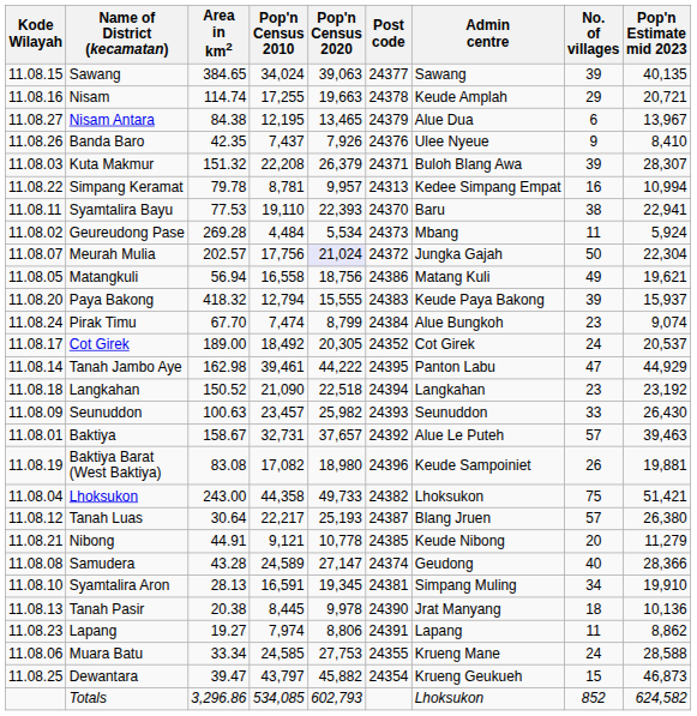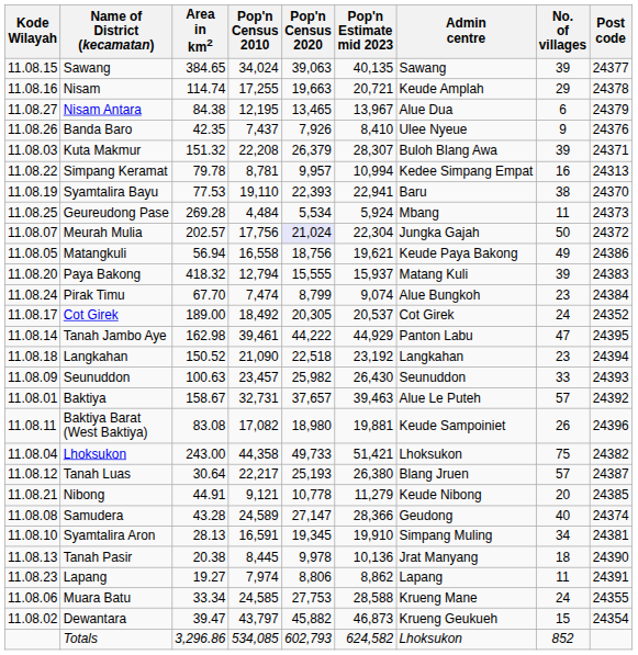 <table class="sortable wikitable">
 <tr>
 <th>Kode <br>Wilayah</th>
 <th>Name of <br>District<br>(<em>kecamatan</em>)</th>
 <th>Area <br>in <br>km<sup>2</sup></th>
 <th>Pop'n<br>Census<br>2010</th>
 <th>Pop'n<br>Census<br>2020</th>
-<th>Post<br>code</th>
+<th>Pop'n<br>Estimate<br>mid 2023</th>
 <th>Admin <br> centre</th>
 <th>No.<br>of <br> villages</th>
-<th>Pop'n<br>Estimate<br>mid 2023</th>
+<th>Post<br>code</th>
 </tr>
 <tr>
 <td>11.08.15</td>
 <td>Sawang </td>
 <td align="right">384.65</td>
 <td align="right">34,024</td>
 <td align="right">39,063</td>
-<td>24377</td>
+<td align="right">40,135</td>
 <td>Sawang</td>
 <td align="center">39</td>
-<td align="right">40,135</td>
+<td>24377</td>
 </tr>
 <tr>
 <td>11.08.16</td>
 <td>Nisam </td>
 <td align="right">114.74</td>
 <td align="right">17,255</td>
 <td align="right">19,663</td>
-<td>24378</td>
+<td align="right">20,721</td>
 <td>Keude Amplah</td>
 <td align="center">29</td>
-<td align="right">20,721</td>
+<td>24378</td>
 </tr>
 <tr>
 <td>11.08.27</td>
 <td><a href='#'>Nisam Antara</a></td>
 <td align="right">84.38</td>
 <td align="right">12,195</td>
 <td align="right">13,465</td>
-<td>24379</td>
+<td align="right">13,967</td>
 <td>Alue Dua</td>
 <td align="center">6</td>
-<td align="right">13,967</td>
+<td>24379</td>
 </tr>
 <tr>
 <td>11.08.26</td>
 <td>Banda Baro </td>
 <td align="right">42.35</td>
 <td align="right">7,437</td>
 <td align="right">7,926</td>
-<td>24376</td>
+<td align="right">8,410</td>
 <td>Ulee Nyeue</td>
 <td align="center">9</td>
-<td align="right">8,410</td>
+<td>24376</td>
 </tr>
 <tr>
 <td>11.08.03</td>
 <td>Kuta Makmur </td>
 <td align="right">151.32</td>
 <td align="right">22,208</td>
 <td align="right">26,379</td>
-<td>24371</td>
+<td align="right">28,307</td>
 <td>Buloh Blang Awa</td>
 <td align="center">39</td>
-<td align="right">28,307</td>
+<td>24371</td>
 </tr>
 <tr>
 <td>11.08.22</td>
 <td>Simpang Keramat </td>
 <td align="right">79.78</td>
 <td align="right">8,781</td>
 <td align="right">9,957</td>
-<td>24313</td>
+<td align="right">10,994</td>
 <td>Kedee Simpang Empat</td>
 <td align="center">16</td>
-<td align="right">10,994</td>
+<td>24313</td>
 </tr>
 <tr>
-<td>11.08.11</td>
+<td>11.08.19</td>
 <td>Syamtalira Bayu </td>
 <td align="right">77.53</td>
 <td align="right">19,110</td>
 <td align="right">22,393</td>
-<td>24370</td>
+<td align="right">22,941</td>
 <td>Baru</td>
 <td align="center">38</td>
-<td align="right">22,941</td>
+<td>24370</td>
 </tr>
 <tr>
-<td>11.08.02</td>
+<td>11.08.25</td>
 <td>Geureudong Pase </td>
 <td align="right">269.28</td>
 <td align="right">4,484</td>
 <td align="right">5,534</td>
-<td>24373</td>
+<td align="right">5,924</td>
 <td>Mbang</td>
 <td align="center">11</td>
-<td align="right">5,924</td>
+<td>24373</td>
 </tr>
 <tr>
 <td>11.08.07</td>
 <td>Meurah Mulia </td>
 <td align="right">202.57</td>
 <td align="right">17,756</td>
 <td align="right" style="background: lavender;">21,024</td>
-<td>24372</td>
+<td align="right">22,304</td>
 <td>Jungka Gajah</td>
 <td align="center">50</td>
-<td align="right">22,304</td>
+<td>24372</td>
 </tr>
 <tr>
 <td>11.08.05</td>
 <td>Matangkuli </td>
 <td align="right">56.94</td>
 <td align="right">16,558</td>
 <td align="right">18,756</td>
+<td align="right">19,621</td>
+<td>Keude Paya Bakong</td>
+<td align="center">49</td>
 <td>24386</td>
-<td>Matang Kuli</td>
-<td align="center">49</td>
-<td align="right">19,621</td>
 </tr>
 <tr>
 <td>11.08.20</td>
 <td>Paya Bakong </td>
 <td align="right">418.32</td>
 <td align="right">12,794</td>
 <td align="right">15,555</td>
+<td align="right">15,937</td>
+<td>Matang Kuli</td>
+<td align="center">39</td>
 <td>24383</td>
-<td>Keude Paya Bakong</td>
-<td align="center">39</td>
-<td align="right">15,937</td>
 </tr>
 <tr>
 <td>11.08.24</td>
 <td>Pirak Timu </td>
 <td align="right">67.70</td>
 <td align="right">7,474</td>
 <td align="right">8,799</td>
-<td>24384</td>
+<td align="right">9,074</td>
 <td>Alue Bungkoh</td>
 <td align="center">23</td>
-<td align="right">9,074</td>
+<td>24384</td>
 </tr>
 <tr>
 <td>11.08.17</td>
 <td><a href='#'>Cot Girek</a></td>
 <td align="right">189.00</td>
 <td align="right">18,492</td>
 <td align="right">20,305</td>
-<td>24352</td>
+<td align="right">20,537</td>
 <td>Cot Girek</td>
 <td align="center">24</td>
-<td align="right">20,537</td>
+<td>24352</td>
 </tr>
 <tr>
 <td>11.08.14</td>
 <td>Tanah Jambo Aye </td>
 <td align="right">162.98</td>
 <td align="right">39,461</td>
 <td align="right">44,222</td>
-<td>24395</td>
+<td align="right">44,929</td>
 <td>Panton Labu</td>
 <td align="center">47</td>
-<td align="right">44,929</td>
+<td>24395</td>
 </tr>
 <tr>
 <td>11.08.18</td>
 <td>Langkahan </td>
 <td align="right">150.52</td>
 <td align="right">21,090</td>
 <td align="right">22,518</td>
-<td>24394</td>
+<td align="right">23,192</td>
 <td>Langkahan</td>
 <td align="center">23</td>
-<td align="right">23,192</td>
+<td>24394</td>
 </tr>
 <tr>
 <td>11.08.09</td>
 <td>Seunuddon </td>
 <td align="right">100.63</td>
 <td align="right">23,457</td>
 <td align="right">25,982</td>
-<td>24393</td>
+<td align="right">26,430</td>
 <td>Seunuddon</td>
 <td align="center">33</td>
-<td align="right">26,430</td>
+<td>24393</td>
 </tr>
 <tr>
 <td>11.08.01</td>
 <td>Baktiya </td>
 <td align="right">158.67</td>
 <td align="right">32,731</td>
 <td align="right">37,657</td>
-<td>24392</td>
+<td align="right">39,463</td>
 <td>Alue Le Puteh</td>
 <td align="center">57</td>
-<td align="right">39,463</td>
+<td>24392</td>
 </tr>
 <tr>
-<td>11.08.19</td>
+<td>11.08.11</td>
 <td>Baktiya Barat  <br>(West Baktiya)</td>
 <td align="right">83.08</td>
 <td align="right">17,082</td>
 <td align="right">18,980</td>
-<td>24396</td>
+<td align="right">19,881</td>
 <td>Keude Sampoiniet</td>
 <td align="center">26</td>
-<td align="right">19,881</td>
+<td>24396</td>
 </tr>
 <tr>
 <td>11.08.04</td>
 <td><a href='#'>Lhoksukon</a></td>
 <td align="right">243.00</td>
 <td align="right">44,358</td>
 <td align="right">49,733</td>
-<td>24382</td>
+<td align="right">51,421</td>
 <td>Lhoksukon</td>
 <td align="center">75</td>
-<td align="right">51,421</td>
+<td>24382</td>
 </tr>
 <tr>
 <td>11.08.12</td>
 <td>Tanah Luas </td>
 <td align="right">30.64</td>
 <td align="right">22,217</td>
 <td align="right">25,193</td>
-<td>24387</td>
+<td align="right">26,380</td>
 <td>Blang Jruen</td>
 <td align="center">57</td>
-<td align="right">26,380</td>
+<td>24387</td>
 </tr>
 <tr>
 <td>11.08.21</td>
 <td>Nibong </td>
 <td align="right">44.91</td>
 <td align="right">9,121</td>
 <td align="right">10,778</td>
-<td>24385</td>
+<td align="right">11,279</td>
 <td>Keude Nibong</td>
 <td align="center">20</td>
-<td align="right">11,279</td>
+<td>24385</td>
 </tr>
 <tr>
 <td>11.08.08</td>
 <td>Samudera </td>
 <td align="right">43.28</td>
 <td align="right">24,589</td>
 <td align="right">27,147</td>
-<td>24374</td>
+<td align="right">28,366</td>
 <td>Geudong</td>
 <td align="center">40</td>
-<td align="right">28,366</td>
+<td>24374</td>
 </tr>
 <tr>
 <td>11.08.10</td>
 <td>Syamtalira Aron </td>
 <td align="right">28.13</td>
 <td align="right">16,591</td>
 <td align="right">19,345</td>
-<td>24381</td>
+<td align="right">19,910</td>
 <td>Simpang Muling</td>
 <td align="center">34</td>
-<td align="right">19,910</td>
+<td>24381</td>
 </tr>
 <tr>
 <td>11.08.13</td>
 <td>Tanah Pasir </td>
 <td align="right">20.38</td>
 <td align="right">8,445</td>
 <td align="right">9,978</td>
-<td>24390</td>
+<td align="right">10,136</td>
 <td>Jrat Manyang</td>
 <td align="center">18</td>
-<td align="right">10,136</td>
+<td>24390</td>
 </tr>
 <tr>
 <td>11.08.23</td>
 <td>Lapang </td>
 <td align="right">19.27</td>
 <td align="right">7,974</td>
 <td align="right">8,806</td>
-<td>24391</td>
+<td align="right">8,862</td>
 <td>Lapang</td>
 <td align="center">11</td>
-<td align="right">8,862</td>
+<td>24391</td>
 </tr>
 <tr>
 <td>11.08.06</td>
 <td>Muara Batu </td>
 <td align="right">33.34</td>
 <td align="right">24,585</td>
 <td align="right">27,753</td>
-<td>24355</td>
+<td align="right">28,588</td>
 <td>Krueng Mane</td>
 <td align="center">24</td>
-<td align="right">28,588</td>
+<td>24355</td>
 </tr>
 <tr>
-<td>11.08.25</td>
+<td>11.08.02</td>
 <td>Dewantara </td>
 <td align="right">39.47</td>
 <td align="right">43,797</td>
 <td align="right">45,882</td>
-<td>24354</td>
+<td align="right">46,873</td>
 <td>Krueng Geukueh</td>
 <td align="center">15</td>
-<td align="right">46,873</td>
+<td>24354</td>
 </tr>
 <tr>
 <td></td>
 <td><em>Totals</em></td>
 <td align="right"><em>3,296.86</em></td>
 <td align="right"><em>534,085</em></td>
 <td align="right"><em>602,793</em></td>
-<td></td>
+<td align="right"><em>624,582</em></td>
 <td><em>Lhoksukon</em></td>
 <td align="center"><em>852</em></td>
-<td align="right"><em>624,582</em></td>
+<td></td>
 </tr>
 </table>
